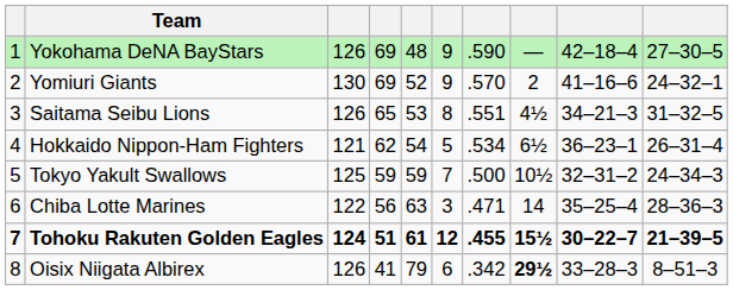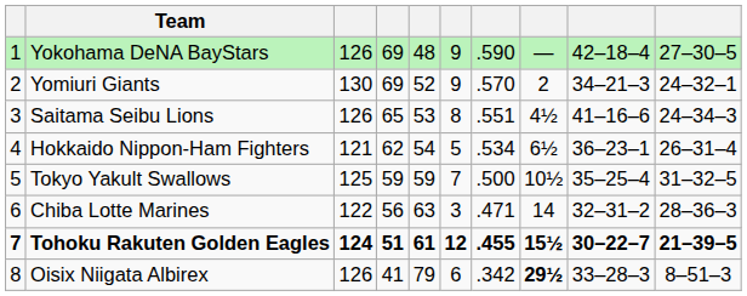 <table class="wikitable plainrowheaders" style="text-align:center;">
 <tr>
 <th scope="col"></th>
 <th scope="col">Team</th>
 <th scope="col"></th>
 <th scope="col"></th>
 <th scope="col"></th>
 <th scope="col"><a href='#'></a></th>
 <th scope="col"><a href='#'></a></th>
 <th scope="col"></th>
 <th scope="col"></th>
 <th scope="col"></th>
 </tr>
 <tr style="background: #BBF3BB">
 <td>1</td>
 <td style="text-align:left;">Yokohama DeNA BayStars</td>
 <td>126</td>
 <td>69</td>
 <td>48</td>
 <td>9</td>
 <td>.590</td>
 <td>—</td>
 <td>42–18–4</td>
 <td>27–30–5</td>
 </tr>
 <tr>
 <td>2</td>
 <td style="text-align:left;">Yomiuri Giants</td>
 <td>130</td>
 <td>69</td>
 <td>52</td>
 <td>9</td>
 <td>.570</td>
 <td>2</td>
-<td>41–16–6</td>
+<td>34–21–3</td>
 <td>24–32–1</td>
 </tr>
 <tr>
 <td>3</td>
 <td style="text-align:left;">Saitama Seibu Lions</td>
 <td>126</td>
 <td>65</td>
 <td>53</td>
 <td>8</td>
 <td>.551</td>
 <td>4½</td>
-<td>34–21–3</td>
-<td>31–32–5</td>
+<td>41–16–6</td>
+<td>24–34–3</td>
 </tr>
 <tr>
 <td>4</td>
 <td style="text-align:left;">Hokkaido Nippon-Ham Fighters</td>
 <td>121</td>
 <td>62</td>
 <td>54</td>
 <td>5</td>
 <td>.534</td>
 <td>6½</td>
 <td>36–23–1</td>
 <td>26–31–4</td>
 </tr>
 <tr>
 <td>5</td>
 <td style="text-align:left;">Tokyo Yakult Swallows</td>
 <td>125</td>
 <td>59</td>
 <td>59</td>
 <td>7</td>
 <td>.500</td>
 <td>10½</td>
-<td>32–31–2</td>
-<td>24–34–3</td>
+<td>35–25–4</td>
+<td>31–32–5</td>
 </tr>
 <tr>
 <td>6</td>
 <td style="text-align:left;">Chiba Lotte Marines</td>
 <td>122</td>
 <td>56</td>
 <td>63</td>
 <td>3</td>
 <td>.471</td>
 <td>14</td>
-<td>35–25–4</td>
+<td>32–31–2</td>
 <td>28–36–3</td>
 </tr>
 <tr>
 <td><strong>7</strong></td>
 <td style="text-align:left;"><strong>Tohoku Rakuten Golden Eagles</strong></td>
 <td><strong>124</strong></td>
 <td><strong>51</strong></td>
 <td><strong>61</strong></td>
 <td><strong>12</strong></td>
 <td><strong>.455</strong></td>
 <td><strong>15½</strong></td>
 <td><strong>30–22–7</strong></td>
 <td><strong>21–39–5</strong></td>
 </tr>
 <tr>
 <td>8</td>
 <td style="text-align:left;">Oisix Niigata Albirex</td>
 <td>126</td>
 <td>41</td>
 <td>79</td>
 <td>6</td>
 <td>.342</td>
 <td><strong>29½</strong></td>
 <td>33–28–3</td>
 <td>8–51–3</td>
 </tr>
 </table>
